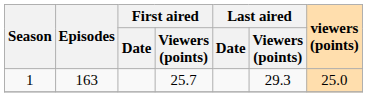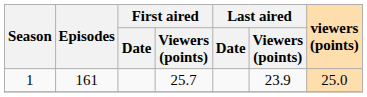 <table class="wikitable" style="text-align: center">
 <tr>
 <th scope="col" rowspan="2">Season</th>
 <th scope="col" rowspan="2" colspan="1">Episodes</th>
 <th scope="col" colspan="2">First aired</th>
 <th scope="col" colspan="2">Last aired</th>
 <th style="background:#ffdead;" rowspan="2"> viewers <br> (points)</th>
 </tr>
 <tr>
 <th scope="col">Date</th>
 <th scope="col">Viewers<br>(points)</th>
 <th scope="col">Date</th>
 <th scope="col">Viewers<br>(points)</th>
 </tr>
 <tr>
 <td>1</td>
-<td>163</td>
+<td>161</td>
 <td></td>
 <td>25.7</td>
 <td></td>
-<td>29.3</td>
+<td>23.9</td>
 <td style="background:#ffdead;">25.0</td>
 </tr>
 <tr>
 </tr>
 </table>
